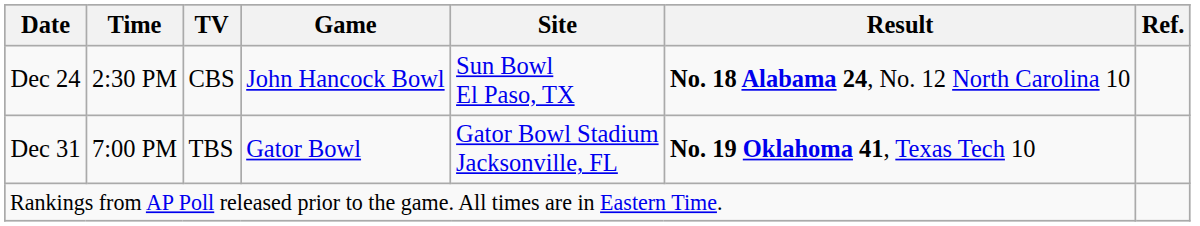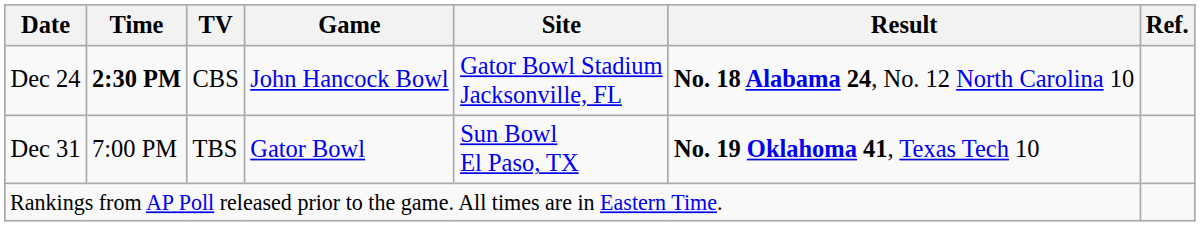 <table class="wikitable" style="font-size:90%;"|>
 <tr>
 <th>Date</th>
 <th>Time</th>
 <th>TV</th>
 <th>Game</th>
 <th>Site</th>
 <th>Result</th>
 <th>Ref.</th>
 </tr>
 <tr>
 <td>Dec 24</td>
-<td>2:30 PM</td>
+<td><strong>2:30 PM</strong></td>
 <td>CBS</td>
 <td><a href='#'>John Hancock Bowl</a></td>
-<td><a href='#'>Sun Bowl</a><br><a href='#'>El Paso, TX</a></td>
+<td><a href='#'>Gator Bowl Stadium</a><br><a href='#'>Jacksonville, FL</a></td>
 <td><strong>No. 18 <a href='#'>Alabama</a> 24</strong>, No. 12 <a href='#'>North Carolina</a> 10</td>
 <td></td>
 </tr>
 <tr>
 <td>Dec 31</td>
 <td>7:00 PM</td>
 <td>TBS</td>
 <td><a href='#'>Gator Bowl</a></td>
-<td><a href='#'>Gator Bowl Stadium</a><br><a href='#'>Jacksonville, FL</a></td>
+<td><a href='#'>Sun Bowl</a><br><a href='#'>El Paso, TX</a></td>
 <td><strong>No. 19 <a href='#'>Oklahoma</a> 41</strong>, <a href='#'>Texas Tech</a> 10</td>
 <td></td>
 </tr>
 <tr>
 <td colspan=6 style="font-size:90%;">Rankings from <a href='#'>AP Poll</a> released prior to the game. All times are in <a href='#'>Eastern Time</a>.</td>
 </tr>
 </table>
